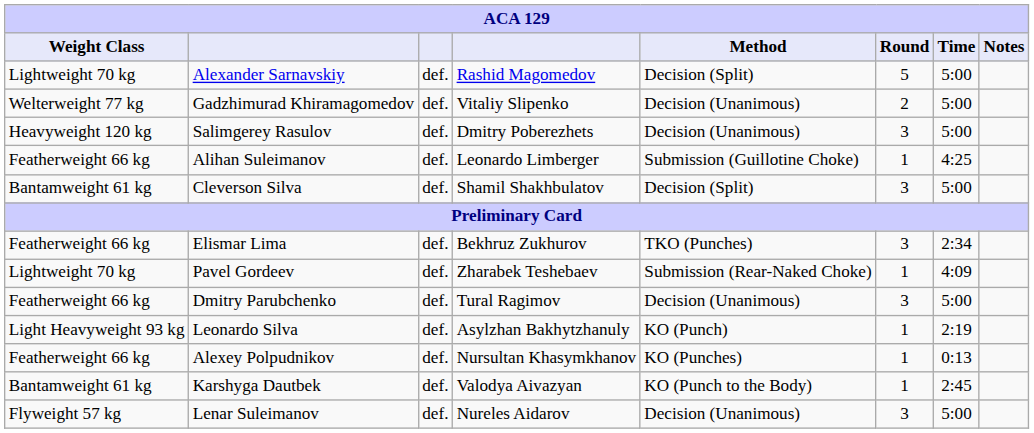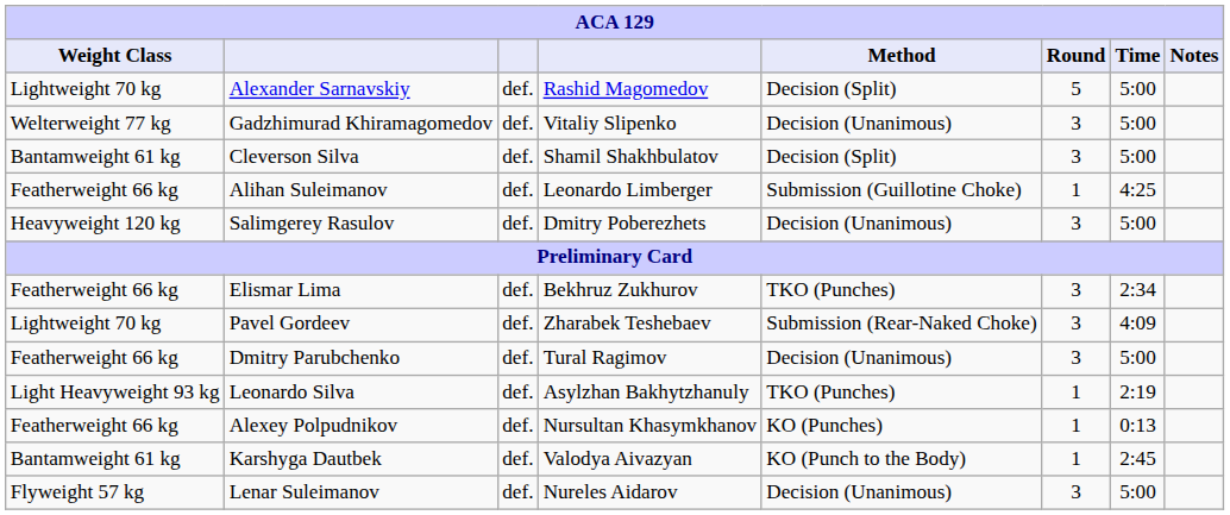 <table class="wikitable" style="font-size: 80%;">
 <tr>
 <th colspan="8" style="background-color: #ccf; color: #000080; text-align: center;"><strong>ACA 129</strong></th>
 </tr>
 <tr>
 <th colspan="1" style="background-color: #E6E8FA; color: #000000; text-align: center;">Weight Class</th>
 <th colspan="1" style="background-color: #E6E8FA; color: #000000; text-align: center;"></th>
 <th colspan="1" style="background-color: #E6E8FA; color: #000000; text-align: center;"></th>
 <th colspan="1" style="background-color: #E6E8FA; color: #000000; text-align: center;"></th>
 <th colspan="1" style="background-color: #E6E8FA; color: #000000; text-align: center;">Method</th>
 <th colspan="1" style="background-color: #E6E8FA; color: #000000; text-align: center;">Round</th>
 <th colspan="1" style="background-color: #E6E8FA; color: #000000; text-align: center;">Time</th>
 <th colspan="1" style="background-color: #E6E8FA; color: #000000; text-align: center;">Notes</th>
 </tr>
 <tr>
 <td>Lightweight 70 kg</td>
 <td> <a href='#'>Alexander Sarnavskiy</a></td>
 <td>def.</td>
 <td> <a href='#'>Rashid Magomedov</a></td>
 <td>Decision (Split)</td>
 <td align=center>5</td>
 <td align=center>5:00</td>
 <td></td>
 </tr>
 <tr>
 <td>Welterweight 77 kg</td>
 <td> Gadzhimurad Khiramagomedov</td>
 <td>def.</td>
 <td> Vitaliy Slipenko</td>
 <td>Decision (Unanimous)</td>
-<td align=center>2</td>
+<td align=center>3</td>
 <td align=center>5:00</td>
 <td></td>
 </tr>
 <tr>
-<td>Heavyweight 120 kg</td>
-<td> Salimgerey Rasulov</td>
+<td>Bantamweight 61 kg</td>
+<td> Cleverson Silva</td>
 <td>def.</td>
-<td> Dmitry Poberezhets</td>
-<td>Decision (Unanimous)</td>
+<td> Shamil Shakhbulatov</td>
+<td>Decision (Split)</td>
 <td align=center>3</td>
 <td align=center>5:00</td>
 <td></td>
 </tr>
 <tr>
 <td>Featherweight 66 kg</td>
 <td> Alihan Suleimanov</td>
 <td>def.</td>
 <td> Leonardo Limberger</td>
 <td>Submission (Guillotine Choke)</td>
 <td align=center>1</td>
 <td align=center>4:25</td>
 <td></td>
 </tr>
 <tr>
-<td>Bantamweight 61 kg</td>
-<td> Cleverson Silva</td>
+<td>Heavyweight 120 kg</td>
+<td> Salimgerey Rasulov</td>
 <td>def.</td>
-<td> Shamil Shakhbulatov</td>
-<td>Decision (Split)</td>
+<td> Dmitry Poberezhets</td>
+<td>Decision (Unanimous)</td>
 <td align=center>3</td>
 <td align=center>5:00</td>
 <td></td>
 </tr>
 <tr>
 <th colspan="8" style="background-color: #ccf; color: #000080; text-align: center;"><strong>Preliminary Card</strong></th>
 </tr>
 <tr>
 <td>Featherweight 66 kg</td>
 <td> Elismar Lima</td>
 <td>def.</td>
 <td> Bekhruz Zukhurov</td>
 <td>TKO (Punches)</td>
 <td align=center>3</td>
 <td align=center>2:34</td>
 <td></td>
 </tr>
 <tr>
 <td>Lightweight 70 kg</td>
 <td> Pavel Gordeev</td>
 <td>def.</td>
 <td> Zharabek Teshebaev</td>
 <td>Submission (Rear-Naked Choke)</td>
-<td align=center>1</td>
+<td align=center>3</td>
 <td align=center>4:09</td>
 <td></td>
 </tr>
 <tr>
 <td>Featherweight 66 kg</td>
 <td> Dmitry Parubchenko</td>
 <td>def.</td>
 <td> Tural Ragimov</td>
 <td>Decision (Unanimous)</td>
 <td align=center>3</td>
 <td align=center>5:00</td>
 <td></td>
 </tr>
 <tr>
 <td>Light Heavyweight 93 kg</td>
 <td> Leonardo Silva</td>
 <td>def.</td>
 <td> Asylzhan Bakhytzhanuly</td>
-<td>KO (Punch)</td>
+<td>TKO (Punches)</td>
 <td align=center>1</td>
 <td align=center>2:19</td>
 <td></td>
 </tr>
 <tr>
 <td>Featherweight 66 kg</td>
 <td> Alexey Polpudnikov</td>
 <td>def.</td>
 <td> Nursultan Khasymkhanov</td>
 <td>KO (Punches)</td>
 <td align=center>1</td>
 <td align=center>0:13</td>
 <td></td>
 </tr>
 <tr>
 <td>Bantamweight 61 kg</td>
 <td> Karshyga Dautbek</td>
 <td>def.</td>
 <td> Valodya Aivazyan</td>
 <td>KO (Punch to the Body)</td>
 <td align=center>1</td>
 <td align=center>2:45</td>
 <td></td>
 </tr>
 <tr>
 <td>Flyweight 57 kg</td>
 <td> Lenar Suleimanov</td>
 <td>def.</td>
 <td> Nureles Aidarov</td>
 <td>Decision (Unanimous)</td>
 <td align=center>3</td>
 <td align=center>5:00</td>
 <td></td>
 </tr>
 </table>
